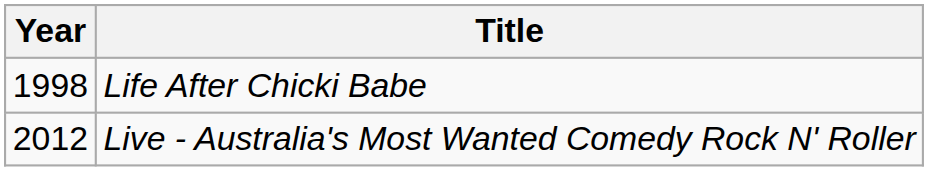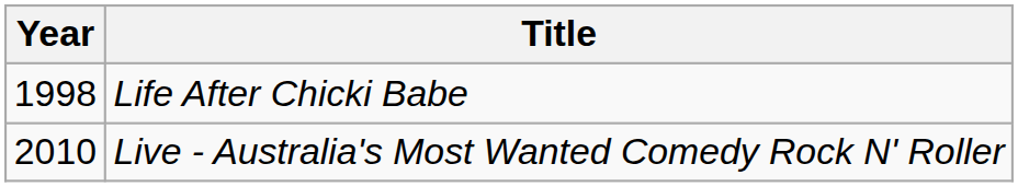 <table class="wikitable" border="1">
 <tr>
 <th>Year</th>
 <th>Title</th>
 </tr>
 <tr>
 <td>1998</td>
 <td><em>Life After Chicki Babe</em></td>
 </tr>
 <tr>
-<td>2012</td>
+<td>2010</td>
 <td><em>Live - Australia's Most Wanted Comedy Rock N' Roller</em></td>
 </tr>
 </table>
